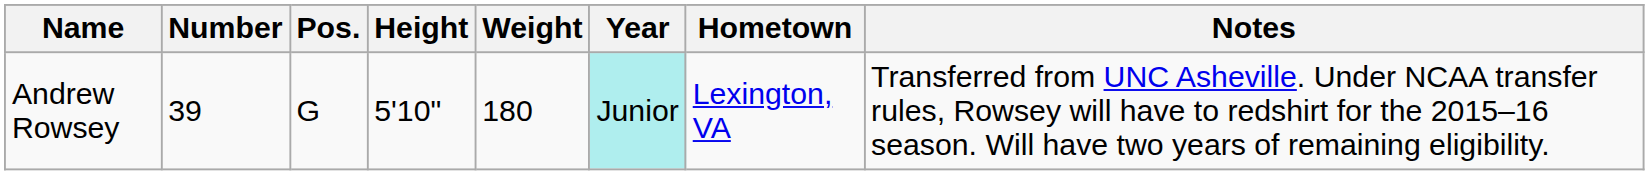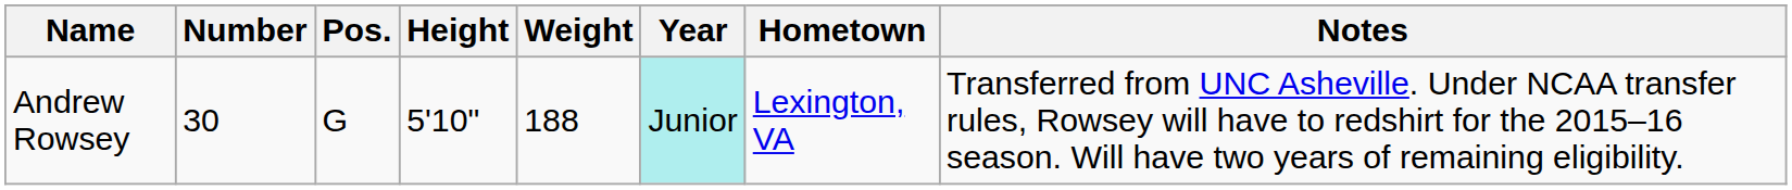 <table class="wikitable sortable" border="1">
 <tr>
 <th>Name</th>
 <th>Number</th>
 <th>Pos.</th>
 <th>Height</th>
 <th>Weight</th>
 <th>Year</th>
 <th>Hometown</th>
 <th class="unsortable">Notes</th>
 </tr>
 <tr>
 <td sortname>Andrew Rowsey</td>
-<td>39</td>
+<td>30</td>
 <td>G</td>
 <td>5'10"</td>
-<td>180</td>
+<td>188</td>
 <td style="background: paleturquoise;">Junior</td>
 <td><a href='#'>Lexington, VA</a></td>
 <td>Transferred from <a href='#'>UNC Asheville</a>. Under NCAA transfer rules, Rowsey will have to redshirt for the 2015–16 season. Will have two years of remaining eligibility.</td>
 </tr>
 </table>
